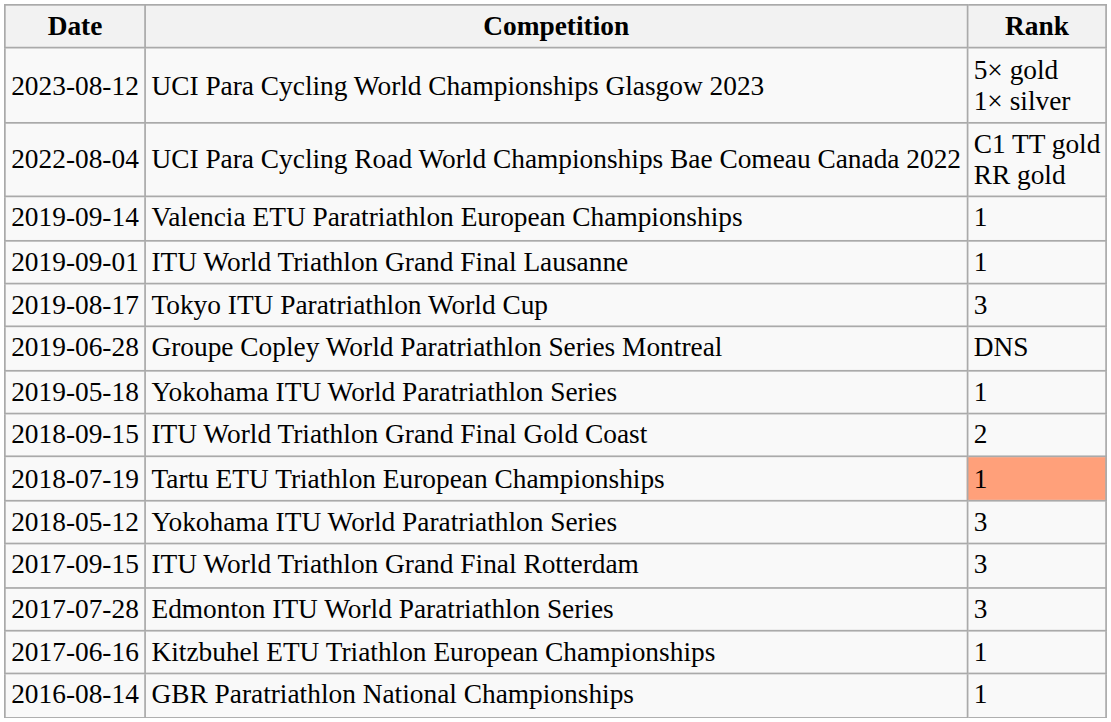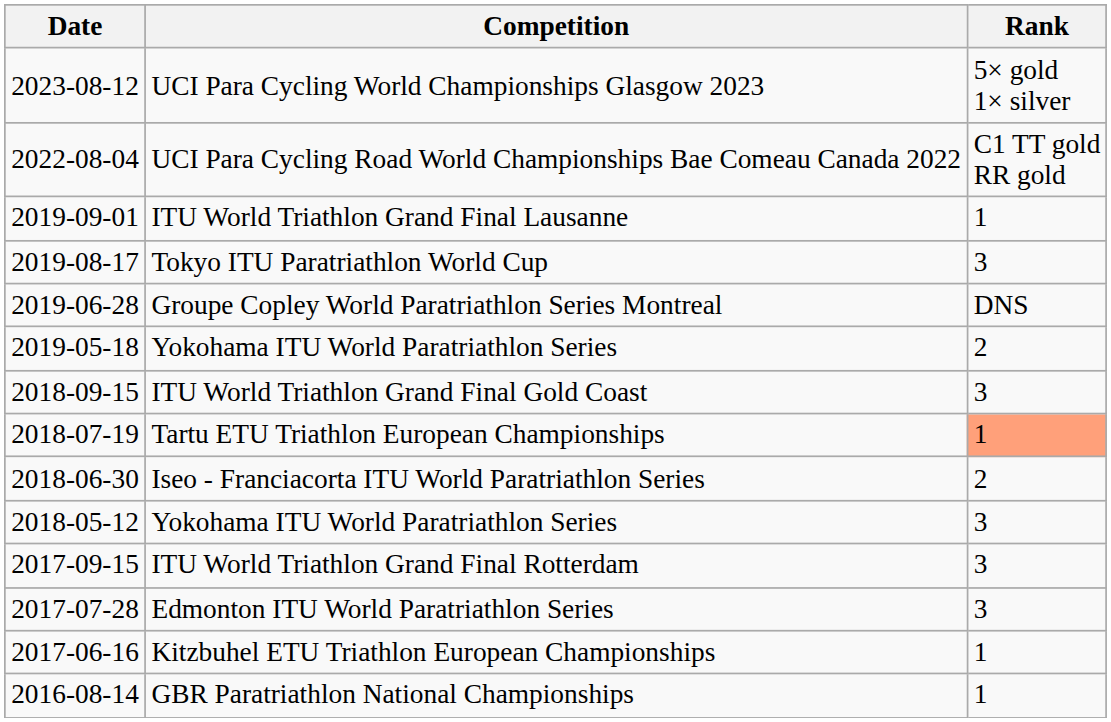 <table class="wikitable sortable">
 <tr>
 <th>Date</th>
 <th>Competition</th>
 <th>Rank</th>
 </tr>
 <tr>
 <td>2023-08-12</td>
 <td>UCI Para Cycling World Championships Glasgow 2023</td>
 <td>5× gold<br>1× silver</td>
 </tr>
 <tr>
 <td>2022-08-04</td>
 <td>UCI Para Cycling Road World Championships Bae Comeau Canada 2022</td>
 <td>C1 TT gold<br>RR gold</td>
-</tr>
-<tr>
-<td>2019-09-14</td>
-<td>Valencia ETU Paratriathlon European Championships</td>
-<td>1</td>
 </tr>
 <tr>
 <td>2019-09-01</td>
 <td>ITU World Triathlon Grand Final Lausanne</td>
 <td>1</td>
 </tr>
 <tr>
 <td>2019-08-17</td>
 <td>Tokyo ITU Paratriathlon World Cup</td>
 <td>3</td>
 </tr>
 <tr>
 <td>2019-06-28</td>
 <td>Groupe Copley World Paratriathlon Series Montreal</td>
 <td>DNS</td>
 </tr>
 <tr>
 <td>2019-05-18</td>
 <td>Yokohama ITU World Paratriathlon Series</td>
-<td>1</td>
+<td>2</td>
 </tr>
 <tr>
 <td>2018-09-15</td>
 <td>ITU World Triathlon Grand Final Gold Coast</td>
-<td>2</td>
+<td>3</td>
 </tr>
 <tr>
 <td>2018-07-19</td>
 <td>Tartu ETU Triathlon European Championships</td>
 <td style="background: lightsalmon;">1</td>
+</tr>
+<tr>
+<td>2018-06-30</td>
+<td>Iseo - Franciacorta ITU World Paratriathlon Series</td>
+<td>2</td>
 </tr>
 <tr>
 <td>2018-05-12</td>
 <td>Yokohama ITU World Paratriathlon Series</td>
 <td>3</td>
 </tr>
 <tr>
 <td>2017-09-15</td>
 <td>ITU World Triathlon Grand Final Rotterdam</td>
 <td>3</td>
 </tr>
 <tr>
 <td>2017-07-28</td>
 <td>Edmonton ITU World Paratriathlon Series</td>
 <td>3</td>
 </tr>
 <tr>
 <td>2017-06-16</td>
 <td>Kitzbuhel ETU Triathlon European Championships</td>
 <td>1</td>
 </tr>
 <tr>
 <td>2016-08-14</td>
 <td>GBR Paratriathlon National Championships</td>
 <td>1</td>
 </tr>
 </table>
